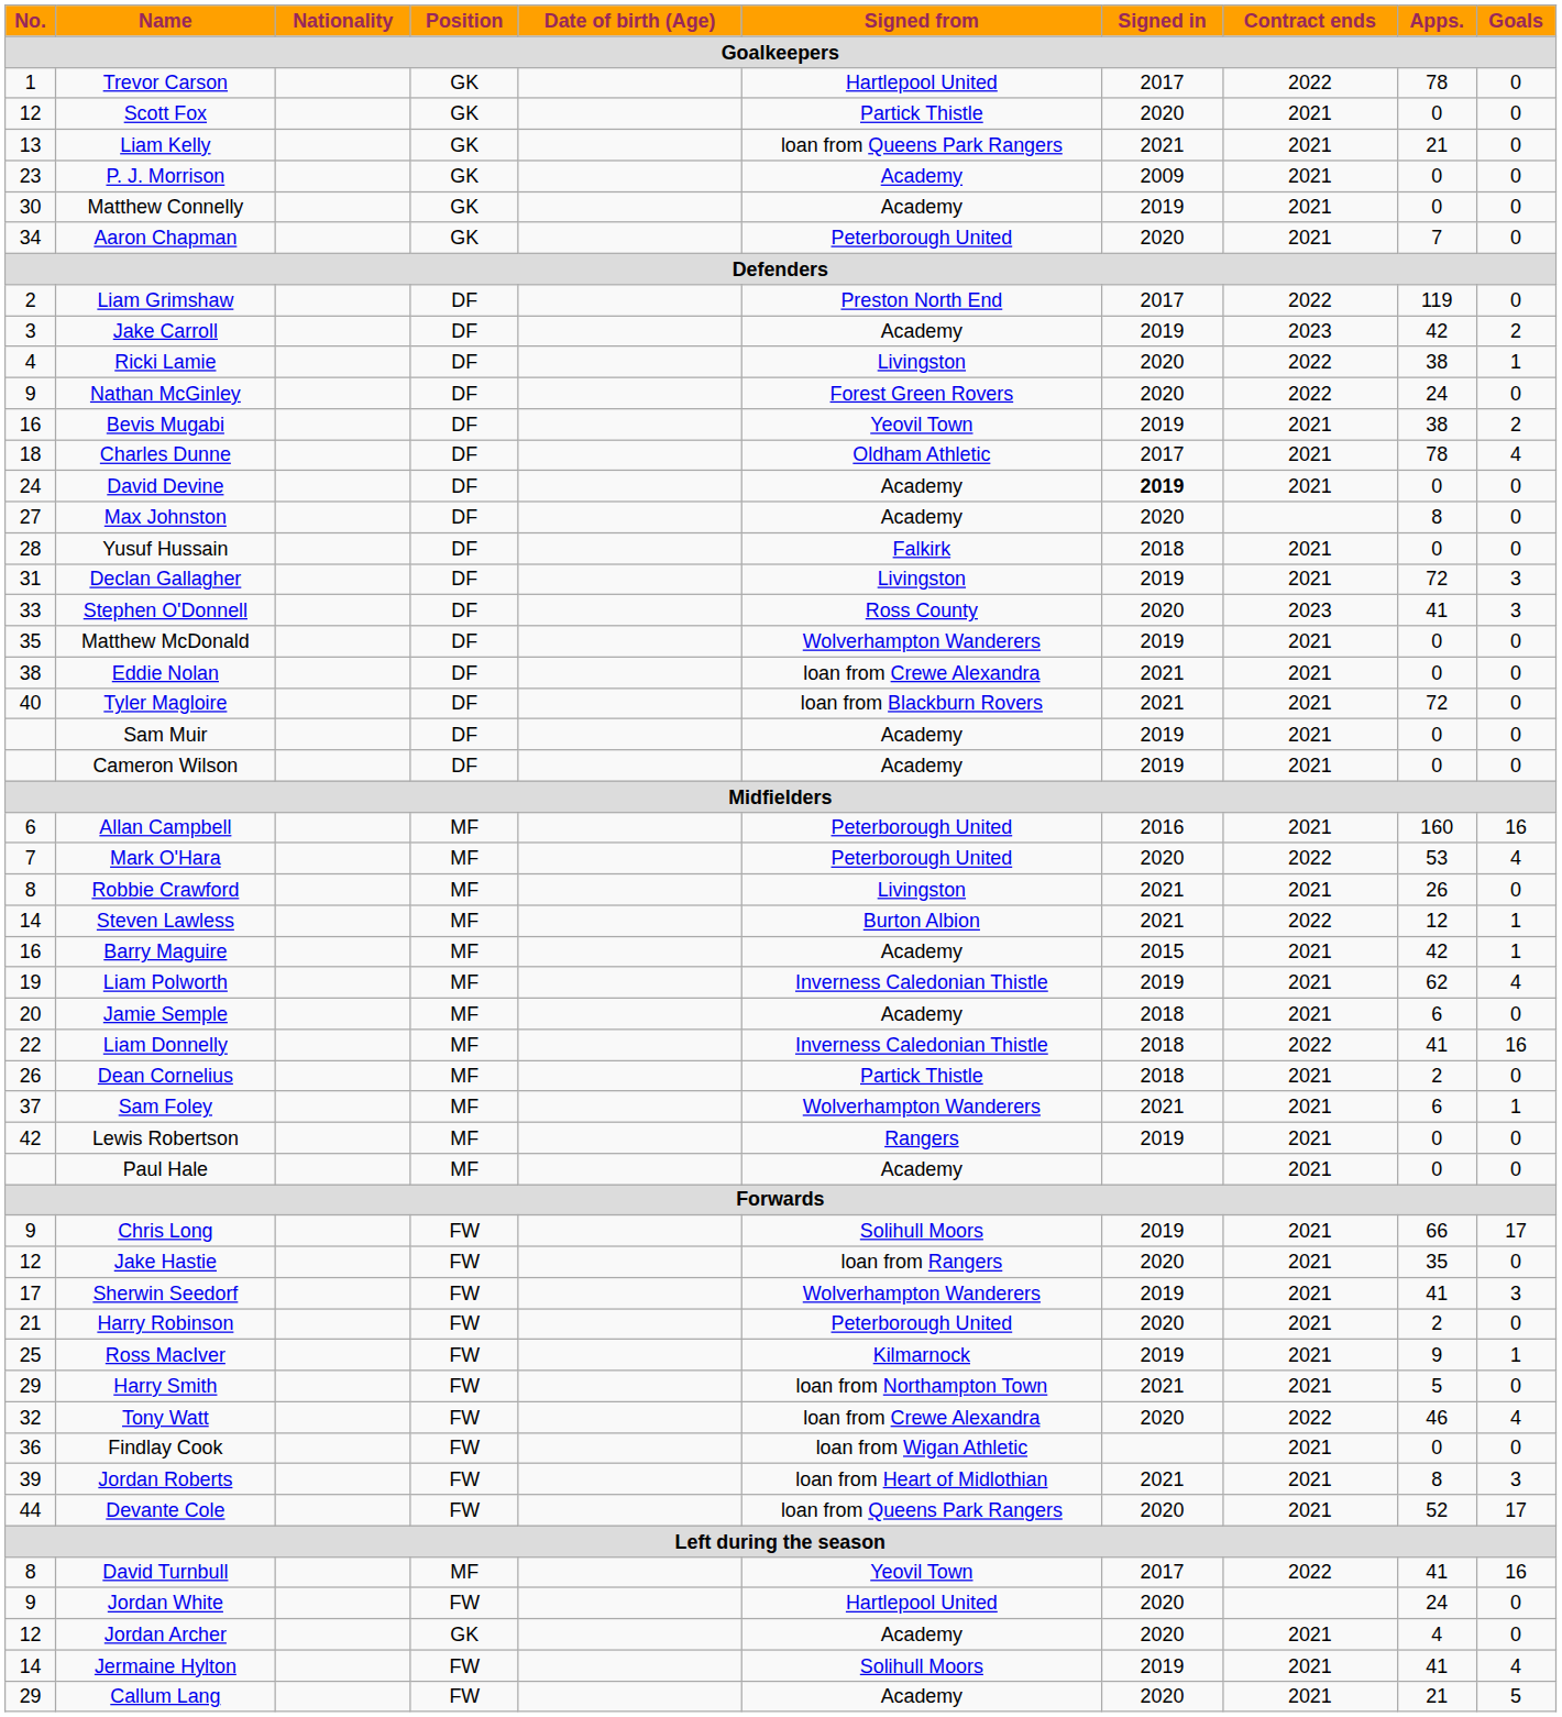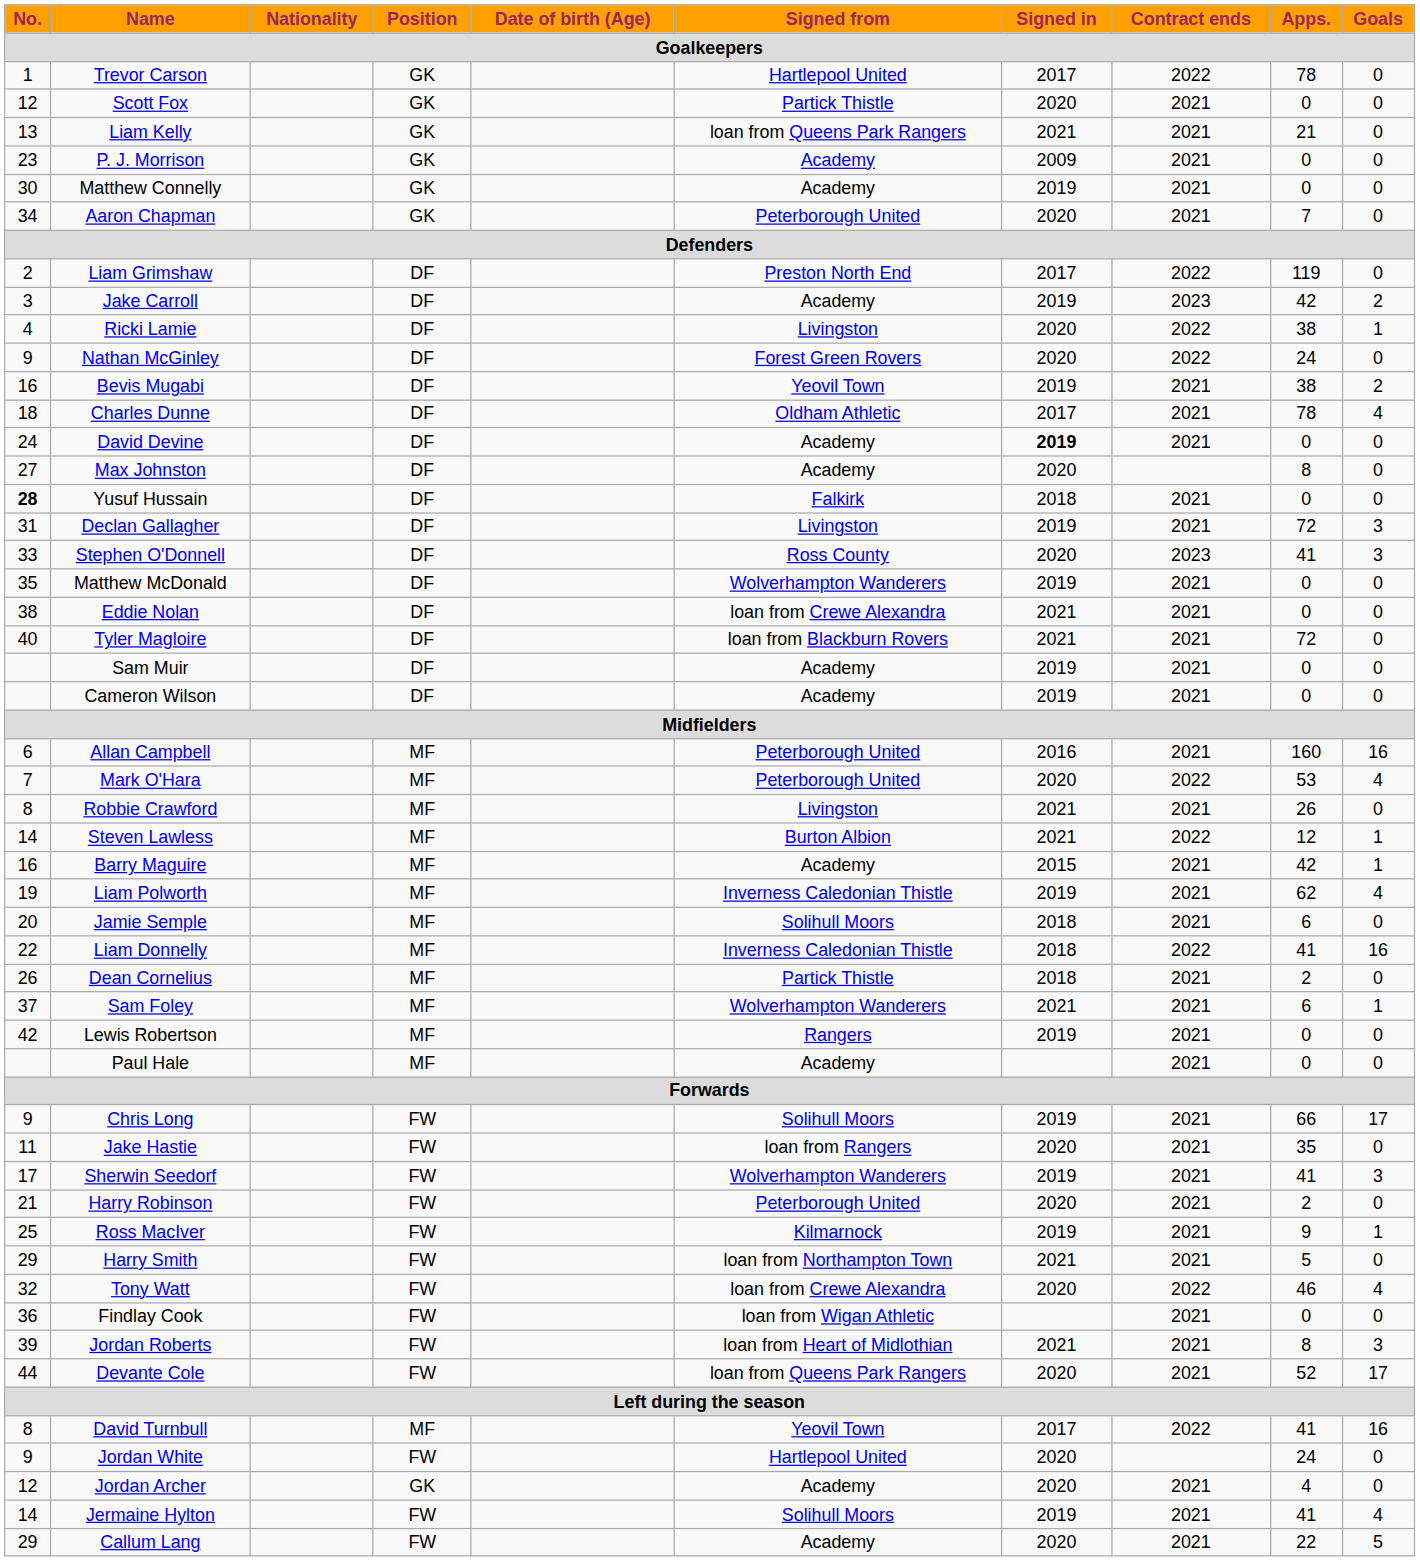 <table class="wikitable" style="text-align:center; font-size:90%; width:90%">
 <tr>
 <th style="background:#ffa000; color:#98285c; text-align:center;">No.</th>
 <th style="background:#ffa000; color:#98285c; text-align:center;">Name</th>
 <th style="background:#ffa000; color:#98285c; text-align:center;">Nationality</th>
 <th style="background:#ffa000; color:#98285c; text-align:center;">Position</th>
 <th style="background:#ffa000; color:#98285c; text-align:center;">Date of birth (Age)</th>
 <th style="background:#ffa000; color:#98285c; text-align:center;">Signed from</th>
 <th style="background:#ffa000; color:#98285c; text-align:center;">Signed in</th>
 <th style="background:#ffa000; color:#98285c; text-align:center;">Contract ends</th>
 <th style="background:#ffa000; color:#98285c; text-align:center;">Apps.</th>
 <th style="background:#ffa000; color:#98285c; text-align:center;">Goals</th>
 </tr>
 <tr>
 <th colspan="11"  style="background:#dcdcdc; text-align:center;">Goalkeepers</th>
 </tr>
 <tr>
 <td>1</td>
 <td><a href='#'>Trevor Carson</a></td>
 <td></td>
 <td>GK</td>
 <td></td>
 <td><a href='#'>Hartlepool United</a></td>
 <td>2017</td>
 <td>2022</td>
 <td>78</td>
 <td>0</td>
 </tr>
 <tr>
 <td>12</td>
 <td><a href='#'>Scott Fox</a></td>
 <td></td>
 <td>GK</td>
 <td></td>
 <td><a href='#'>Partick Thistle</a></td>
 <td>2020</td>
 <td>2021</td>
 <td>0</td>
 <td>0</td>
 </tr>
 <tr>
 <td>13</td>
 <td><a href='#'>Liam Kelly</a></td>
 <td></td>
 <td>GK</td>
 <td></td>
 <td>loan from <a href='#'>Queens Park Rangers</a></td>
 <td>2021</td>
 <td>2021</td>
 <td>21</td>
 <td>0</td>
 </tr>
 <tr>
 <td>23</td>
 <td><a href='#'>P. J. Morrison</a></td>
 <td></td>
 <td>GK</td>
 <td></td>
 <td><a href='#'>Academy</a></td>
 <td>2009</td>
 <td>2021</td>
 <td>0</td>
 <td>0</td>
 </tr>
 <tr>
 <td>30</td>
 <td>Matthew Connelly</td>
 <td></td>
 <td>GK</td>
 <td></td>
 <td>Academy</td>
 <td>2019</td>
 <td>2021</td>
 <td>0</td>
 <td>0</td>
 </tr>
 <tr>
 <td>34</td>
 <td><a href='#'>Aaron Chapman</a></td>
 <td></td>
 <td>GK</td>
 <td></td>
 <td><a href='#'>Peterborough United</a></td>
 <td>2020</td>
 <td>2021</td>
 <td>7</td>
 <td>0</td>
 </tr>
 <tr>
 <th colspan="11"  style="background:#dcdcdc; text-align:center;">Defenders</th>
 </tr>
 <tr>
 <td>2</td>
 <td><a href='#'>Liam Grimshaw</a></td>
 <td></td>
 <td>DF</td>
 <td></td>
 <td><a href='#'>Preston North End</a></td>
 <td>2017</td>
 <td>2022</td>
 <td>119</td>
 <td>0</td>
 </tr>
 <tr>
 <td>3</td>
 <td><a href='#'>Jake Carroll</a></td>
 <td></td>
 <td>DF</td>
 <td></td>
 <td>Academy</td>
 <td>2019</td>
 <td>2023</td>
 <td>42</td>
 <td>2</td>
 </tr>
 <tr>
 <td>4</td>
 <td><a href='#'>Ricki Lamie</a></td>
 <td></td>
 <td>DF</td>
 <td></td>
 <td><a href='#'>Livingston</a></td>
 <td>2020</td>
 <td>2022</td>
 <td>38</td>
 <td>1</td>
 </tr>
 <tr>
 <td>9</td>
 <td><a href='#'>Nathan McGinley</a></td>
 <td></td>
 <td>DF</td>
 <td></td>
 <td><a href='#'>Forest Green Rovers</a></td>
 <td>2020</td>
 <td>2022</td>
 <td>24</td>
 <td>0</td>
 </tr>
 <tr>
 <td>16</td>
 <td><a href='#'>Bevis Mugabi</a></td>
 <td></td>
 <td>DF</td>
 <td></td>
 <td><a href='#'>Yeovil Town</a></td>
 <td>2019</td>
 <td>2021</td>
 <td>38</td>
 <td>2</td>
 </tr>
 <tr>
 <td>18</td>
 <td><a href='#'>Charles Dunne</a></td>
 <td></td>
 <td>DF</td>
 <td></td>
 <td><a href='#'>Oldham Athletic</a></td>
 <td>2017</td>
 <td>2021</td>
 <td>78</td>
 <td>4</td>
 </tr>
 <tr>
 <td>24</td>
 <td><a href='#'>David Devine</a></td>
 <td></td>
 <td>DF</td>
 <td></td>
 <td>Academy</td>
 <td><strong>2019</strong></td>
 <td>2021</td>
 <td>0</td>
 <td>0</td>
 </tr>
 <tr>
 <td>27</td>
 <td><a href='#'>Max Johnston</a></td>
 <td></td>
 <td>DF</td>
 <td></td>
 <td>Academy</td>
 <td>2020</td>
 <td></td>
 <td>8</td>
 <td>0</td>
 </tr>
 <tr>
-<td>28</td>
+<td><strong>28</strong></td>
 <td>Yusuf Hussain</td>
 <td></td>
 <td>DF</td>
 <td></td>
 <td><a href='#'>Falkirk</a></td>
 <td>2018</td>
 <td>2021</td>
 <td>0</td>
 <td>0</td>
 </tr>
 <tr>
 <td>31</td>
 <td><a href='#'>Declan Gallagher</a></td>
 <td></td>
 <td>DF</td>
 <td></td>
 <td><a href='#'>Livingston</a></td>
 <td>2019</td>
 <td>2021</td>
 <td>72</td>
 <td>3</td>
 </tr>
 <tr>
 <td>33</td>
 <td><a href='#'>Stephen O'Donnell</a></td>
 <td></td>
 <td>DF</td>
 <td></td>
 <td><a href='#'>Ross County</a></td>
 <td>2020</td>
 <td>2023</td>
 <td>41</td>
 <td>3</td>
 </tr>
 <tr>
 <td>35</td>
 <td>Matthew McDonald</td>
 <td></td>
 <td>DF</td>
 <td></td>
 <td><a href='#'>Wolverhampton Wanderers</a></td>
 <td>2019</td>
 <td>2021</td>
 <td>0</td>
 <td>0</td>
 </tr>
 <tr>
 <td>38</td>
 <td><a href='#'>Eddie Nolan</a></td>
 <td></td>
 <td>DF</td>
 <td></td>
 <td>loan from <a href='#'>Crewe Alexandra</a></td>
 <td>2021</td>
 <td>2021</td>
 <td>0</td>
 <td>0</td>
 </tr>
 <tr>
 <td>40</td>
 <td><a href='#'>Tyler Magloire</a></td>
 <td></td>
 <td>DF</td>
 <td></td>
 <td>loan from <a href='#'>Blackburn Rovers</a></td>
 <td>2021</td>
 <td>2021</td>
 <td>72</td>
 <td>0</td>
 </tr>
 <tr>
 <td></td>
 <td>Sam Muir</td>
 <td></td>
 <td>DF</td>
 <td></td>
 <td>Academy</td>
 <td>2019</td>
 <td>2021</td>
 <td>0</td>
 <td>0</td>
 </tr>
 <tr>
 <td></td>
 <td>Cameron Wilson</td>
 <td></td>
 <td>DF</td>
 <td></td>
 <td>Academy</td>
 <td>2019</td>
 <td>2021</td>
 <td>0</td>
 <td>0</td>
 </tr>
 <tr>
 <th colspan="11"  style="background:#dcdcdc; text-align:center;">Midfielders</th>
 </tr>
 <tr>
 <td>6</td>
 <td><a href='#'>Allan Campbell</a></td>
 <td></td>
 <td>MF</td>
 <td></td>
 <td><a href='#'>Peterborough United</a></td>
 <td>2016</td>
 <td>2021</td>
 <td>160</td>
 <td>16</td>
 </tr>
 <tr>
 <td>7</td>
 <td><a href='#'>Mark O'Hara</a></td>
 <td></td>
 <td>MF</td>
 <td></td>
 <td><a href='#'>Peterborough United</a></td>
 <td>2020</td>
 <td>2022</td>
 <td>53</td>
 <td>4</td>
 </tr>
 <tr>
 <td>8</td>
 <td><a href='#'>Robbie Crawford</a></td>
 <td></td>
 <td>MF</td>
 <td></td>
 <td><a href='#'>Livingston</a></td>
 <td>2021</td>
 <td>2021</td>
 <td>26</td>
 <td>0</td>
 </tr>
 <tr>
 <td>14</td>
 <td><a href='#'>Steven Lawless</a></td>
 <td></td>
 <td>MF</td>
 <td></td>
 <td><a href='#'>Burton Albion</a></td>
 <td>2021</td>
 <td>2022</td>
 <td>12</td>
 <td>1</td>
 </tr>
 <tr>
 <td>16</td>
 <td><a href='#'>Barry Maguire</a></td>
 <td></td>
 <td>MF</td>
 <td></td>
 <td>Academy</td>
 <td>2015</td>
 <td>2021</td>
 <td>42</td>
 <td>1</td>
 </tr>
 <tr>
 <td>19</td>
 <td><a href='#'>Liam Polworth</a></td>
 <td></td>
 <td>MF</td>
 <td></td>
 <td><a href='#'>Inverness Caledonian Thistle</a></td>
 <td>2019</td>
 <td>2021</td>
 <td>62</td>
 <td>4</td>
 </tr>
 <tr>
 <td>20</td>
 <td><a href='#'>Jamie Semple</a></td>
 <td></td>
 <td>MF</td>
 <td></td>
-<td>Academy</td>
+<td><a href='#'>Solihull Moors</a></td>
 <td>2018</td>
 <td>2021</td>
 <td>6</td>
 <td>0</td>
 </tr>
 <tr>
 <td>22</td>
 <td><a href='#'>Liam Donnelly</a></td>
 <td></td>
 <td>MF</td>
 <td></td>
 <td><a href='#'>Inverness Caledonian Thistle</a></td>
 <td>2018</td>
 <td>2022</td>
 <td>41</td>
 <td>16</td>
 </tr>
 <tr>
 <td>26</td>
 <td><a href='#'>Dean Cornelius</a></td>
 <td></td>
 <td>MF</td>
 <td></td>
 <td><a href='#'>Partick Thistle</a></td>
 <td>2018</td>
 <td>2021</td>
 <td>2</td>
 <td>0</td>
 </tr>
 <tr>
 <td>37</td>
 <td><a href='#'>Sam Foley</a></td>
 <td></td>
 <td>MF</td>
 <td></td>
 <td><a href='#'>Wolverhampton Wanderers</a></td>
 <td>2021</td>
 <td>2021</td>
 <td>6</td>
 <td>1</td>
 </tr>
 <tr>
 <td>42</td>
 <td>Lewis Robertson</td>
 <td></td>
 <td>MF</td>
 <td></td>
 <td><a href='#'>Rangers</a></td>
 <td>2019</td>
 <td>2021</td>
 <td>0</td>
 <td>0</td>
 </tr>
 <tr>
 <td></td>
 <td>Paul Hale</td>
 <td></td>
 <td>MF</td>
 <td></td>
 <td>Academy</td>
 <td></td>
 <td>2021</td>
 <td>0</td>
 <td>0</td>
 </tr>
 <tr>
 <th colspan="11"  style="background:#dcdcdc; text-align:center;">Forwards</th>
 </tr>
 <tr>
 <td>9</td>
 <td><a href='#'>Chris Long</a></td>
 <td></td>
 <td>FW</td>
 <td></td>
 <td><a href='#'>Solihull Moors</a></td>
 <td>2019</td>
 <td>2021</td>
 <td>66</td>
 <td>17</td>
 </tr>
 <tr>
-<td>12</td>
+<td>11</td>
 <td><a href='#'>Jake Hastie</a></td>
 <td></td>
 <td>FW</td>
 <td></td>
 <td>loan from <a href='#'>Rangers</a></td>
 <td>2020</td>
 <td>2021</td>
 <td>35</td>
 <td>0</td>
 </tr>
 <tr>
 <td>17</td>
 <td><a href='#'>Sherwin Seedorf</a></td>
 <td></td>
 <td>FW</td>
 <td></td>
 <td><a href='#'>Wolverhampton Wanderers</a></td>
 <td>2019</td>
 <td>2021</td>
 <td>41</td>
 <td>3</td>
 </tr>
 <tr>
 <td>21</td>
 <td><a href='#'>Harry Robinson</a></td>
 <td></td>
 <td>FW</td>
 <td></td>
 <td><a href='#'>Peterborough United</a></td>
 <td>2020</td>
 <td>2021</td>
 <td>2</td>
 <td>0</td>
 </tr>
 <tr>
 <td>25</td>
 <td><a href='#'>Ross MacIver</a></td>
 <td></td>
 <td>FW</td>
 <td></td>
 <td><a href='#'>Kilmarnock</a></td>
 <td>2019</td>
 <td>2021</td>
 <td>9</td>
 <td>1</td>
 </tr>
 <tr>
 <td>29</td>
 <td><a href='#'>Harry Smith</a></td>
 <td></td>
 <td>FW</td>
 <td></td>
 <td>loan from <a href='#'>Northampton Town</a></td>
 <td>2021</td>
 <td>2021</td>
 <td>5</td>
 <td>0</td>
 </tr>
 <tr>
 <td>32</td>
 <td><a href='#'>Tony Watt</a></td>
 <td></td>
 <td>FW</td>
 <td></td>
 <td>loan from <a href='#'>Crewe Alexandra</a></td>
 <td>2020</td>
 <td>2022</td>
 <td>46</td>
 <td>4</td>
 </tr>
 <tr>
 <td>36</td>
 <td>Findlay Cook</td>
 <td></td>
 <td>FW</td>
 <td></td>
 <td>loan from <a href='#'>Wigan Athletic</a></td>
 <td></td>
 <td>2021</td>
 <td>0</td>
 <td>0</td>
 </tr>
 <tr>
 <td>39</td>
 <td><a href='#'>Jordan Roberts</a></td>
 <td></td>
 <td>FW</td>
 <td></td>
 <td>loan from <a href='#'>Heart of Midlothian</a></td>
 <td>2021</td>
 <td>2021</td>
 <td>8</td>
 <td>3</td>
 </tr>
 <tr>
 <td>44</td>
 <td><a href='#'>Devante Cole</a></td>
 <td></td>
 <td>FW</td>
 <td></td>
 <td>loan from <a href='#'>Queens Park Rangers</a></td>
 <td>2020</td>
 <td>2021</td>
 <td>52</td>
 <td>17</td>
 </tr>
 <tr>
 <th colspan="11"  style="background:#dcdcdc; text-align:center;">Left during the season</th>
 </tr>
 <tr>
 <td>8</td>
 <td><a href='#'>David Turnbull</a></td>
 <td></td>
 <td>MF</td>
 <td></td>
 <td><a href='#'>Yeovil Town</a></td>
 <td>2017</td>
 <td>2022</td>
 <td>41</td>
 <td>16</td>
 </tr>
 <tr>
 <td>9</td>
 <td><a href='#'>Jordan White</a></td>
 <td></td>
 <td>FW</td>
 <td></td>
 <td><a href='#'>Hartlepool United</a></td>
 <td>2020</td>
 <td></td>
 <td>24</td>
 <td>0</td>
 </tr>
 <tr>
 <td>12</td>
 <td><a href='#'>Jordan Archer</a></td>
 <td></td>
 <td>GK</td>
 <td></td>
 <td>Academy</td>
 <td>2020</td>
 <td>2021</td>
 <td>4</td>
 <td>0</td>
 </tr>
 <tr>
 <td>14</td>
 <td><a href='#'>Jermaine Hylton</a></td>
 <td></td>
 <td>FW</td>
 <td></td>
 <td><a href='#'>Solihull Moors</a></td>
 <td>2019</td>
 <td>2021</td>
 <td>41</td>
 <td>4</td>
 </tr>
 <tr>
 <td>29</td>
 <td><a href='#'>Callum Lang</a></td>
 <td></td>
 <td>FW</td>
 <td></td>
 <td>Academy</td>
 <td>2020</td>
 <td>2021</td>
-<td>21</td>
+<td>22</td>
 <td>5</td>
 </tr>
 </table>
